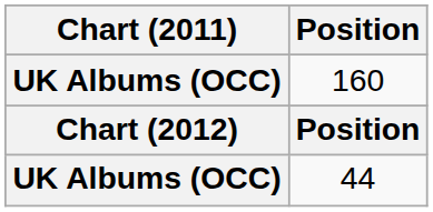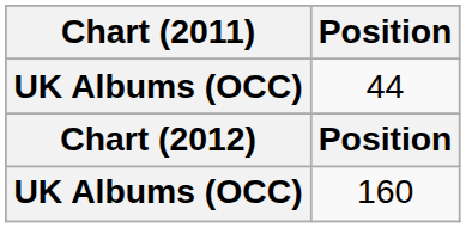 <table class="wikitable plainrowheaders" style="text-align:center">
 <tr>
 <th scope="col">Chart (2011)</th>
 <th scope="col">Position</th>
 </tr>
 <tr>
 <th scope="row">UK Albums (OCC)</th>
-<td>160</td>
+<td>44</td>
 </tr>
 <tr>
 <th scope="col">Chart (2012)</th>
 <th scope="col">Position</th>
 </tr>
 <tr>
 <th scope="row">UK Albums (OCC)</th>
-<td>44</td>
+<td>160</td>
 </tr>
 </table>
